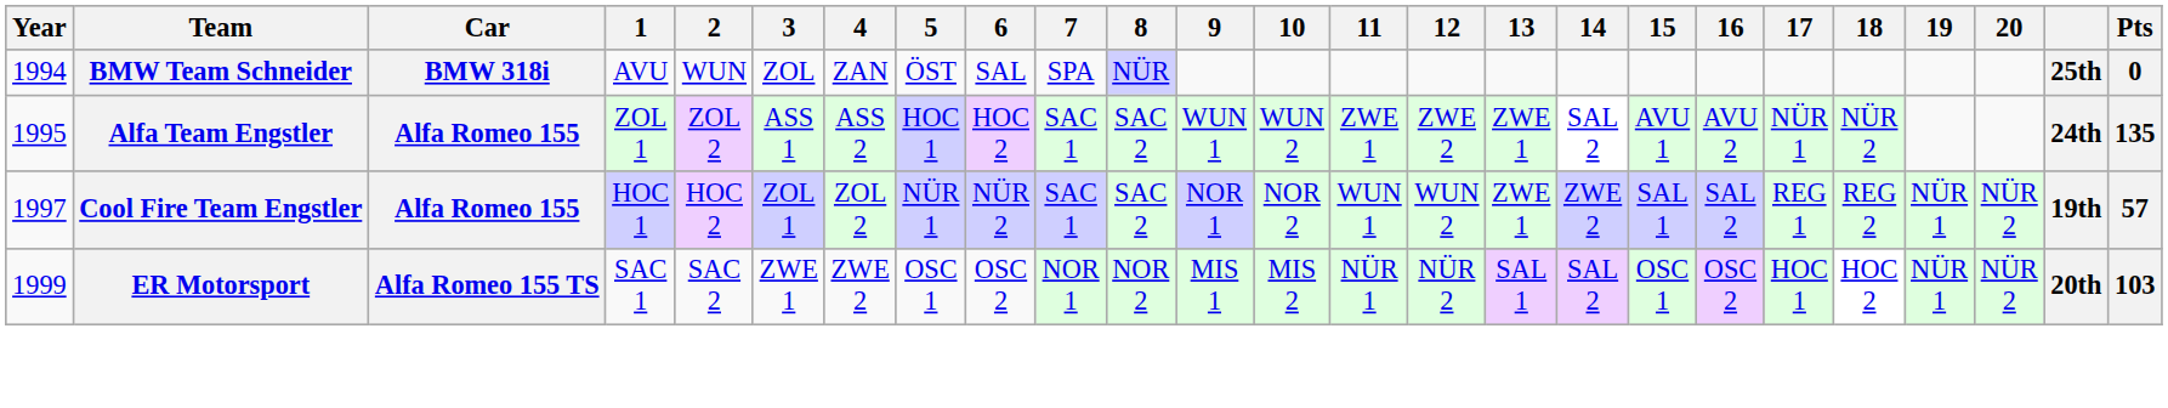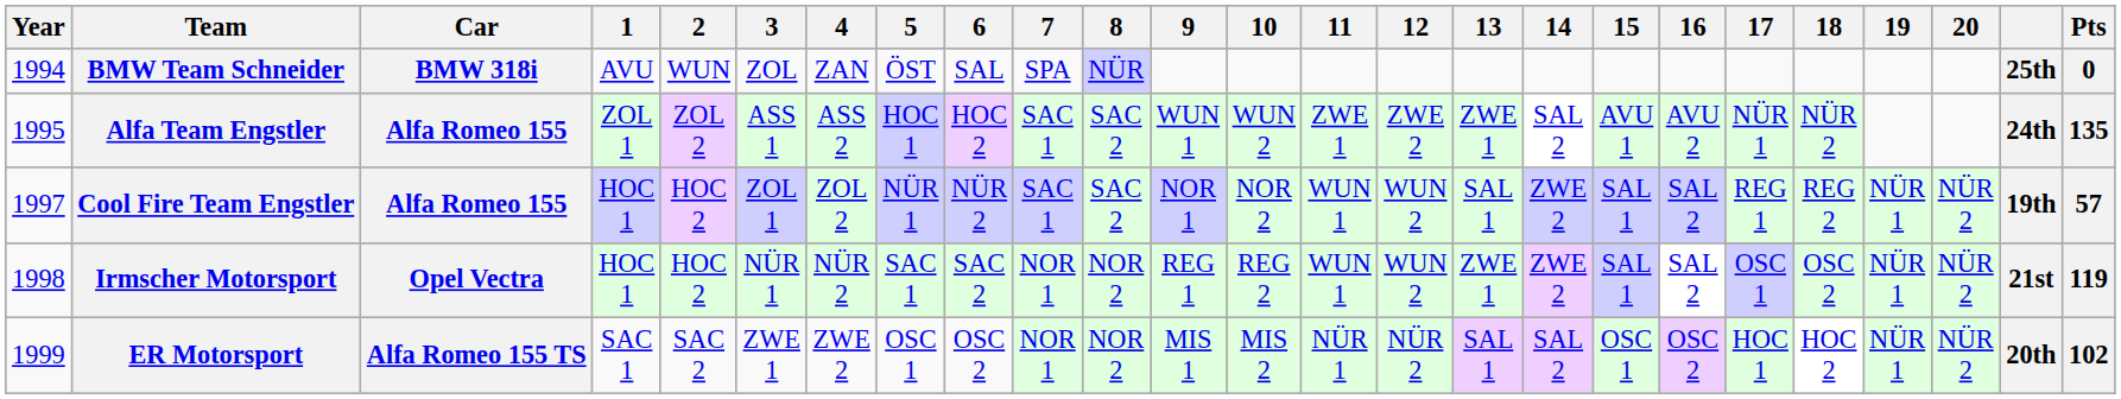 <table class="wikitable" style="text-align:center; font-size:85%">
 <tr>
 <th>Year</th>
 <th>Team</th>
 <th>Car</th>
 <th>1</th>
 <th>2</th>
 <th>3</th>
 <th>4</th>
 <th>5</th>
 <th>6</th>
 <th>7</th>
 <th>8</th>
 <th>9</th>
 <th>10</th>
 <th>11</th>
 <th>12</th>
 <th>13</th>
 <th>14</th>
 <th>15</th>
 <th>16</th>
 <th>17</th>
 <th>18</th>
 <th>19</th>
 <th>20</th>
 <th></th>
 <th>Pts</th>
 </tr>
 <tr>
 <td><a href='#'>1994</a></td>
 <th><a href='#'>BMW Team Schneider</a></th>
 <th><a href='#'>BMW 318i</a></th>
 <td><a href='#'>AVU</a></td>
 <td><a href='#'>WUN</a></td>
 <td><a href='#'>ZOL</a></td>
 <td><a href='#'>ZAN</a></td>
 <td><a href='#'>ÖST</a></td>
 <td><a href='#'>SAL</a></td>
 <td><a href='#'>SPA</a></td>
 <td style="background:#CFCFFF;"><a href='#'>NÜR</a><br></td>
 <td></td>
 <td></td>
 <td></td>
 <td></td>
 <td></td>
 <td></td>
 <td></td>
 <td></td>
 <td></td>
 <td></td>
 <td></td>
 <td></td>
 <th>25th</th>
 <th>0</th>
 </tr>
 <tr>
 <td><a href='#'>1995</a></td>
 <th><a href='#'>Alfa Team Engstler</a></th>
 <th><a href='#'>Alfa Romeo 155</a></th>
 <td style="background:#DFFFDF;"><a href='#'>ZOL<br>1</a><br></td>
 <td style="background:#EFCFFF;"><a href='#'>ZOL<br>2</a><br></td>
 <td style="background:#DFFFDF;"><a href='#'>ASS<br>1</a><br></td>
 <td style="background:#DFFFDF;"><a href='#'>ASS<br>2</a><br></td>
 <td style="background:#CFCFFF;"><a href='#'>HOC<br>1</a><br></td>
 <td style="background:#EFCFFF;"><a href='#'>HOC<br>2</a><br></td>
 <td style="background:#DFFFDF;"><a href='#'>SAC<br>1</a><br></td>
 <td style="background:#DFFFDF;"><a href='#'>SAC<br>2</a><br></td>
 <td style="background:#DFFFDF;"><a href='#'>WUN<br>1</a><br></td>
 <td style="background:#DFFFDF;"><a href='#'>WUN<br>2</a><br></td>
 <td style="background:#DFFFDF;"><a href='#'>ZWE<br>1</a><br></td>
 <td style="background:#DFFFDF;"><a href='#'>ZWE<br>2</a><br></td>
 <td style="background:#DFFFDF;"><a href='#'>ZWE<br>1</a><br></td>
 <td style="background:#FFFFFF;"><a href='#'>SAL<br>2</a><br></td>
 <td style="background:#DFFFDF;"><a href='#'>AVU<br>1</a><br></td>
 <td style="background:#DFFFDF;"><a href='#'>AVU<br>2</a><br></td>
 <td style="background:#DFFFDF;"><a href='#'>NÜR<br>1</a><br></td>
 <td style="background:#DFFFDF;"><a href='#'>NÜR<br>2</a><br></td>
 <td></td>
 <td></td>
 <th>24th</th>
 <th>135</th>
 </tr>
 <tr>
 <td><a href='#'>1997</a></td>
 <th><a href='#'>Cool Fire Team Engstler</a></th>
 <th><a href='#'>Alfa Romeo 155</a></th>
 <td style="background:#CFCFFF;"><a href='#'>HOC<br>1</a><br></td>
 <td style="background:#EFCFFF;"><a href='#'>HOC<br>2</a><br></td>
 <td style="background:#CFCFFF;"><a href='#'>ZOL<br>1</a><br></td>
 <td style="background:#DFFFDF;"><a href='#'>ZOL<br>2</a><br></td>
 <td style="background:#CFCFFF;"><a href='#'>NÜR<br>1</a><br></td>
 <td style="background:#CFCFFF;"><a href='#'>NÜR<br>2</a><br></td>
 <td style="background:#CFCFFF;"><a href='#'>SAC<br>1</a><br></td>
 <td style="background:#DFFFDF;"><a href='#'>SAC<br>2</a><br></td>
 <td style="background:#CFCFFF;"><a href='#'>NOR<br>1</a><br></td>
 <td style="background:#DFFFDF;"><a href='#'>NOR<br>2</a><br></td>
 <td style="background:#DFFFDF;"><a href='#'>WUN<br>1</a><br></td>
 <td style="background:#DFFFDF;"><a href='#'>WUN<br>2</a><br></td>
-<td style="background:#DFFFDF;"><a href='#'>ZWE<br>1</a><br></td>
+<td style="background:#DFFFDF;"><a href='#'>SAL<br>1</a><br></td>
 <td style="background:#CFCFFF;"><a href='#'>ZWE<br>2</a><br></td>
 <td style="background:#CFCFFF;"><a href='#'>SAL<br>1</a><br></td>
 <td style="background:#CFCFFF;"><a href='#'>SAL<br>2</a><br></td>
 <td style="background:#DFFFDF;"><a href='#'>REG<br>1</a><br></td>
 <td style="background:#DFFFDF;"><a href='#'>REG<br>2</a><br></td>
 <td style="background:#DFFFDF;"><a href='#'>NÜR<br>1</a><br></td>
 <td style="background:#DFFFDF;"><a href='#'>NÜR<br>2</a><br></td>
 <th>19th</th>
 <th>57</th>
+</tr>
+<tr>
+<td><a href='#'>1998</a></td>
+<th><a href='#'>Irmscher Motorsport</a></th>
+<th><a href='#'>Opel Vectra</a></th>
+<td style="background:#DFFFDF;"><a href='#'>HOC<br>1</a><br></td>
+<td style="background:#DFFFDF;"><a href='#'>HOC<br>2</a><br></td>
+<td style="background:#DFFFDF;"><a href='#'>NÜR<br>1</a><br></td>
+<td style="background:#DFFFDF;"><a href='#'>NÜR<br>2</a><br></td>
+<td style="background:#DFFFDF;"><a href='#'>SAC<br>1</a><br></td>
+<td style="background:#DFFFDF;"><a href='#'>SAC<br>2</a><br></td>
+<td style="background:#DFFFDF;"><a href='#'>NOR<br>1</a><br></td>
+<td style="background:#DFFFDF;"><a href='#'>NOR<br>2</a><br></td>
+<td style="background:#DFFFDF;"><a href='#'>REG<br>1</a><br></td>
+<td style="background:#DFFFDF;"><a href='#'>REG<br>2</a><br></td>
+<td style="background:#DFFFDF;"><a href='#'>WUN<br>1</a><br></td>
+<td style="background:#DFFFDF;"><a href='#'>WUN<br>2</a><br></td>
+<td style="background:#DFFFDF;"><a href='#'>ZWE<br>1</a><br></td>
+<td style="background:#EFCFFF;"><a href='#'>ZWE<br>2</a><br></td>
+<td style="background:#CFCFFF;"><a href='#'>SAL<br>1</a><br></td>
+<td style="background:#FFFFFF;"><a href='#'>SAL<br>2</a><br></td>
+<td style="background:#CFCFFF;"><a href='#'>OSC<br>1</a><br></td>
+<td style="background:#DFFFDF;"><a href='#'>OSC<br>2</a><br></td>
+<td style="background:#DFFFDF;"><a href='#'>NÜR<br>1</a><br></td>
+<td style="background:#DFFFDF;"><a href='#'>NÜR<br>2</a><br></td>
+<th>21st</th>
+<th>119</th>
 </tr>
 <tr>
 <td><a href='#'>1999</a></td>
 <th><a href='#'>ER Motorsport</a></th>
 <th><a href='#'>Alfa Romeo 155 TS</a></th>
 <td><a href='#'>SAC<br>1</a></td>
 <td><a href='#'>SAC<br>2</a></td>
 <td><a href='#'>ZWE<br>1</a></td>
 <td><a href='#'>ZWE<br>2</a></td>
 <td><a href='#'>OSC<br>1</a></td>
 <td><a href='#'>OSC<br>2</a></td>
 <td style="background:#DFFFDF;"><a href='#'>NOR<br>1</a><br></td>
 <td style="background:#DFFFDF;"><a href='#'>NOR<br>2</a><br></td>
 <td style="background:#DFFFDF;"><a href='#'>MIS<br>1</a><br></td>
 <td style="background:#DFFFDF;"><a href='#'>MIS<br>2</a><br></td>
 <td style="background:#DFFFDF;"><a href='#'>NÜR<br>1</a><br></td>
 <td style="background:#DFFFDF;"><a href='#'>NÜR<br>2</a><br></td>
 <td style="background:#EFCFFF;"><a href='#'>SAL<br>1</a><br></td>
 <td style="background:#EFCFFF;"><a href='#'>SAL<br>2</a><br></td>
 <td style="background:#DFFFDF;"><a href='#'>OSC<br>1</a><br></td>
 <td style="background:#EFCFFF;"><a href='#'>OSC<br>2</a><br></td>
 <td style="background:#DFFFDF;"><a href='#'>HOC<br>1</a><br></td>
 <td style="background:#FFFFFF;"><a href='#'>HOC<br>2</a><br></td>
 <td style="background:#DFFFDF;"><a href='#'>NÜR<br>1</a><br></td>
 <td style="background:#DFFFDF;"><a href='#'>NÜR<br>2</a><br></td>
 <th>20th</th>
-<th>103</th>
+<th>102</th>
 </tr>
 </table>
